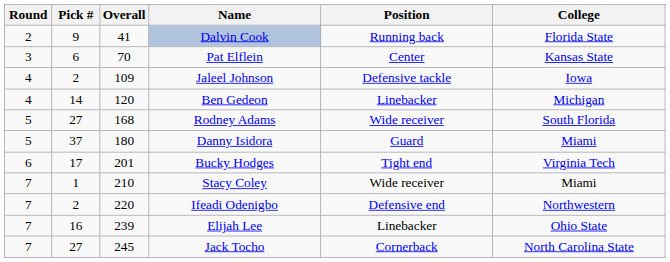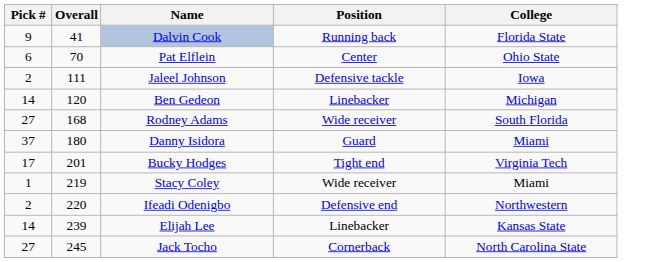 <table class="wikitable sortable" style="text-align:center">
 <tr>
-<th width=50px>Round</th>
 <th width=50px>Pick #</th>
 <th width=50px>Overall</th>
 <th width=200px>Name</th>
 <th width=200px>Position</th>
 <th width=200px>College</th>
 </tr>
 <tr>
-<td>2</td>
 <td>9</td>
 <td>41</td>
 <td bgcolor=lightsteelblue><a href='#'>Dalvin Cook</a></td>
 <td><a href='#'>Running back</a></td>
 <td><a href='#'>Florida State</a></td>
 </tr>
 <tr>
-<td>3</td>
 <td>6</td>
 <td>70</td>
 <td><a href='#'>Pat Elflein</a></td>
 <td><a href='#'>Center</a></td>
-<td><a href='#'>Kansas State</a></td>
+<td><a href='#'>Ohio State</a></td>
 </tr>
 <tr>
-<td>4</td>
 <td>2</td>
-<td>109</td>
+<td>111</td>
 <td><a href='#'>Jaleel Johnson</a></td>
 <td><a href='#'>Defensive tackle</a></td>
 <td><a href='#'>Iowa</a></td>
 </tr>
 <tr>
-<td>4</td>
 <td>14</td>
 <td>120</td>
 <td><a href='#'>Ben Gedeon</a></td>
 <td><a href='#'>Linebacker</a></td>
 <td><a href='#'>Michigan</a></td>
 </tr>
 <tr>
-<td>5</td>
 <td>27</td>
 <td>168</td>
 <td><a href='#'>Rodney Adams</a></td>
 <td><a href='#'>Wide receiver</a></td>
 <td><a href='#'>South Florida</a></td>
 </tr>
 <tr>
-<td>5</td>
 <td>37</td>
 <td>180</td>
 <td><a href='#'>Danny Isidora</a></td>
 <td><a href='#'>Guard</a></td>
 <td><a href='#'>Miami</a></td>
 </tr>
 <tr>
-<td>6</td>
 <td>17</td>
 <td>201</td>
 <td><a href='#'>Bucky Hodges</a></td>
 <td><a href='#'>Tight end</a></td>
 <td><a href='#'>Virginia Tech</a></td>
 </tr>
 <tr>
-<td>7</td>
 <td>1</td>
-<td>210</td>
+<td>219</td>
 <td><a href='#'>Stacy Coley</a></td>
 <td>Wide receiver</td>
 <td>Miami</td>
 </tr>
 <tr>
-<td>7</td>
 <td>2</td>
 <td>220</td>
 <td><a href='#'>Ifeadi Odenigbo</a></td>
 <td><a href='#'>Defensive end</a></td>
 <td><a href='#'>Northwestern</a></td>
 </tr>
 <tr>
-<td>7</td>
-<td>16</td>
+<td>14</td>
 <td>239</td>
 <td><a href='#'>Elijah Lee</a></td>
 <td>Linebacker</td>
-<td><a href='#'>Ohio State</a></td>
+<td><a href='#'>Kansas State</a></td>
 </tr>
 <tr>
-<td>7</td>
 <td>27</td>
 <td>245</td>
 <td><a href='#'>Jack Tocho</a></td>
 <td><a href='#'>Cornerback</a></td>
 <td><a href='#'>North Carolina State</a></td>
 </tr>
 </table>
